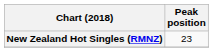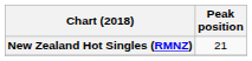 <table class="wikitable sortable plainrowheaders" style="text-align:center">
 <tr>
 <th scope="col">Chart (2018)</th>
 <th scope="col">Peak<br> position</th>
 </tr>
 <tr>
 <th scope="row">New Zealand Hot Singles (<a href='#'>RMNZ</a>)</th>
-<td>23</td>
+<td>21</td>
 </tr>
 <tr>
 </tr>
 <tr>
 </tr>
 <tr>
 </tr>
 </table>
